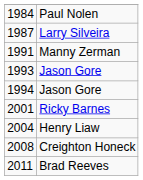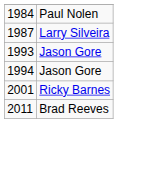 <table class="wikitable">
 <tr>
 </tr>
 <tr>
 <td>1984</td>
 <td>Paul Nolen</td>
 </tr>
 <tr>
 <td>1987</td>
 <td><a href='#'>Larry Silveira</a></td>
-</tr>
-<tr>
-<td>1991</td>
-<td>Manny Zerman</td>
 </tr>
 <tr>
 <td>1993</td>
 <td><a href='#'>Jason Gore</a></td>
 </tr>
 <tr>
 <td>1994</td>
 <td>Jason Gore</td>
 </tr>
 <tr>
 <td>2001</td>
 <td><a href='#'>Ricky Barnes</a></td>
 </tr>
 <tr>
-<td>2004</td>
-<td>Henry Liaw</td>
-</tr>
-<tr>
-<td>2008</td>
-<td>Creighton Honeck</td>
-</tr>
-<tr>
 <td>2011</td>
 <td>Brad Reeves</td>
 </tr>
 </table>
